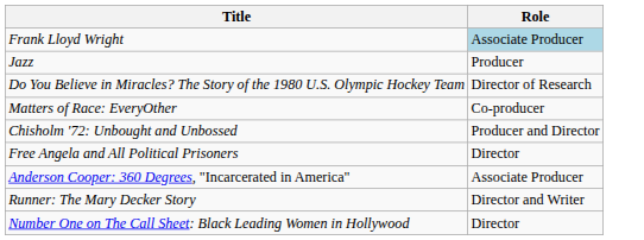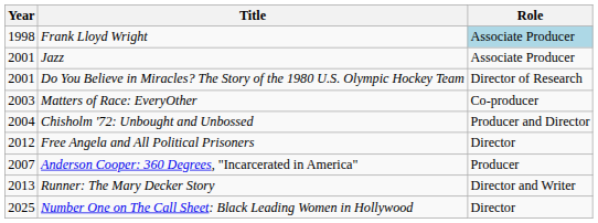 <table class="wikitable">
 <tr>
+<th>Year</th>
 <th>Title</th>
 <th>Role</th>
 </tr>
 <tr>
+<td>1998</td>
 <td><em>Frank Lloyd Wright</em></td>
 <td style="background: lightblue;">Associate Producer</td>
 </tr>
 <tr>
+<td>2001</td>
 <td><em>Jazz</em></td>
-<td>Producer</td>
+<td>Associate Producer</td>
 </tr>
 <tr>
+<td>2001</td>
 <td><em>Do You Believe in Miracles? The Story of the 1980 U.S. Olympic Hockey Team</em></td>
 <td>Director of Research</td>
 </tr>
 <tr>
+<td>2003</td>
 <td><em>Matters of Race: EveryOther</em></td>
 <td>Co-producer</td>
 </tr>
 <tr>
+<td>2004</td>
 <td><em>Chisholm '72: Unbought and Unbossed</em></td>
 <td>Producer and Director</td>
 </tr>
 <tr>
+<td>2012</td>
 <td><em>Free Angela and All Political Prisoners</em></td>
 <td>Director</td>
 </tr>
 <tr>
+<td>2007</td>
 <td><em><a href='#'>Anderson Cooper: 360 Degrees</a>,</em> "Incarcerated in America"</td>
-<td>Associate Producer</td>
+<td>Producer</td>
 </tr>
 <tr>
+<td>2013</td>
 <td><em>Runner: The Mary Decker Story</em></td>
 <td>Director and Writer</td>
 </tr>
 <tr>
+<td>2025</td>
 <td><em><a href='#'>Number One on The Call Sheet</a>: Black Leading Women in Hollywood</em></td>
 <td>Director</td>
 </tr>
 </table>
